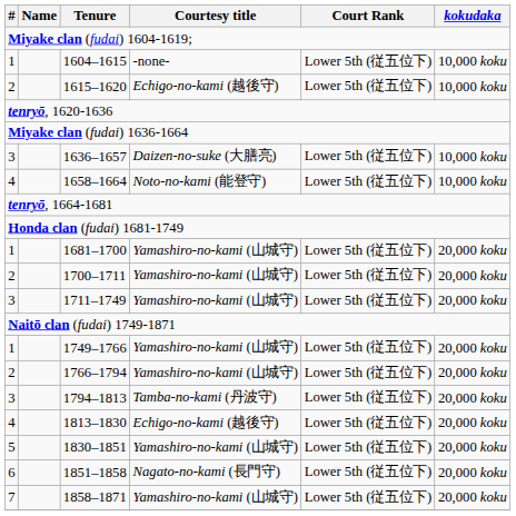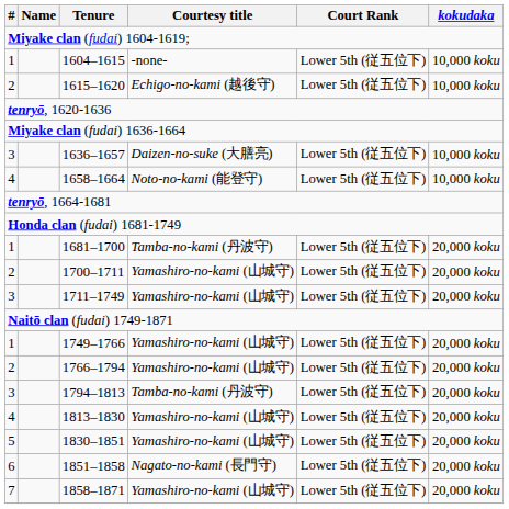 <table class=wikitable>
 <tr>
 <th>#</th>
 <th>Name</th>
 <th>Tenure</th>
 <th>Courtesy title</th>
 <th>Court Rank</th>
 <th><em><a href='#'>kokudaka</a></em></th>
 </tr>
 <tr>
 <td colspan=6> <strong><a href='#'>Miyake clan</a></strong> (<em><a href='#'>fudai</a></em>) 1604-1619;</td>
 </tr>
 <tr>
 <td>1</td>
 <td></td>
 <td>1604–1615</td>
 <td>-none-</td>
 <td>Lower 5th (従五位下)</td>
 <td>10,000 <em>koku</em></td>
 </tr>
 <tr>
 <td>2</td>
 <td></td>
 <td>1615–1620</td>
 <td><em>Echigo-no-kami</em> (越後守)</td>
 <td>Lower 5th (従五位下)</td>
 <td>10,000 <em>koku</em></td>
 </tr>
 <tr>
 <td colspan=6> <strong><em><a href='#'>tenryō</a></em></strong>, 1620-1636</td>
 </tr>
 <tr>
 <td colspan=6> <strong><a href='#'>Miyake clan</a></strong> (<em>fudai</em>) 1636-1664</td>
 </tr>
 <tr>
 <td>3</td>
 <td></td>
 <td>1636–1657</td>
 <td><em>Daizen-no-suke</em> (大膳亮)</td>
 <td>Lower 5th (従五位下)</td>
 <td>10,000 <em>koku</em></td>
 </tr>
 <tr>
 <td>4</td>
 <td></td>
 <td>1658–1664</td>
 <td><em>Noto-no-kami</em> (能登守)</td>
 <td>Lower 5th (従五位下)</td>
 <td>10,000 <em>koku</em></td>
 </tr>
 <tr>
 <td colspan=6> <strong><em><a href='#'>tenryō</a></em></strong>, 1664-1681</td>
 </tr>
 <tr>
 <td colspan=6> <strong><a href='#'>Honda clan</a></strong> (<em>fudai</em>) 1681-1749</td>
 </tr>
 <tr>
 <td>1</td>
 <td></td>
 <td>1681–1700</td>
-<td><em>Yamashiro-no-kami</em> (山城守)</td>
+<td><em>Tamba-no-kami</em> (丹波守)</td>
 <td>Lower 5th (従五位下)</td>
 <td>20,000 <em>koku</em></td>
 </tr>
 <tr>
 <td>2</td>
 <td></td>
 <td>1700–1711</td>
 <td><em>Yamashiro-no-kami</em> (山城守)</td>
 <td>Lower 5th (従五位下)</td>
 <td>20,000 <em>koku</em></td>
 </tr>
 <tr>
 <td>3</td>
 <td></td>
 <td>1711–1749</td>
 <td><em>Yamashiro-no-kami</em> (山城守)</td>
 <td>Lower 5th (従五位下)</td>
 <td>20,000 <em>koku</em></td>
 </tr>
 <tr>
 <td colspan=6> <strong><a href='#'>Naitō clan</a></strong> (<em>fudai</em>) 1749-1871</td>
 </tr>
 <tr>
 <td>1</td>
 <td></td>
 <td>1749–1766</td>
 <td><em>Yamashiro-no-kami</em> (山城守)</td>
 <td>Lower 5th (従五位下)</td>
 <td>20,000 <em>koku</em></td>
 </tr>
 <tr>
 <td>2</td>
 <td></td>
 <td>1766–1794</td>
 <td><em>Yamashiro-no-kami</em> (山城守)</td>
 <td>Lower 5th (従五位下)</td>
 <td>20,000 <em>koku</em></td>
 </tr>
 <tr>
 <td>3</td>
 <td></td>
 <td>1794–1813</td>
 <td><em>Tamba-no-kami</em> (丹波守)</td>
 <td>Lower 5th (従五位下)</td>
 <td>20,000 <em>koku</em></td>
 </tr>
 <tr>
 <td>4</td>
 <td></td>
 <td>1813–1830</td>
-<td><em>Echigo-no-kami</em> (越後守)</td>
+<td><em>Yamashiro-no-kami</em> (山城守)</td>
 <td>Lower 5th (従五位下)</td>
 <td>20,000 <em>koku</em></td>
 </tr>
 <tr>
 <td>5</td>
 <td></td>
 <td>1830–1851</td>
 <td><em>Yamashiro-no-kami</em> (山城守)</td>
 <td>Lower 5th (従五位下)</td>
 <td>20,000 <em>koku</em></td>
 </tr>
 <tr>
 <td>6</td>
 <td></td>
 <td>1851–1858</td>
 <td><em>Nagato-no-kami</em> (長門守)</td>
 <td>Lower 5th (従五位下)</td>
 <td>20,000 <em>koku</em></td>
 </tr>
 <tr>
 <td>7</td>
 <td></td>
 <td>1858–1871</td>
 <td><em>Yamashiro-no-kami</em> (山城守)</td>
 <td>Lower 5th (従五位下)</td>
 <td>20,000 <em>koku</em></td>
 </tr>
 <tr>
 </tr>
 </table>
